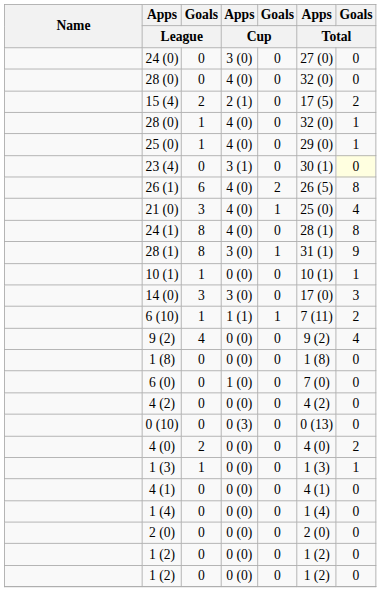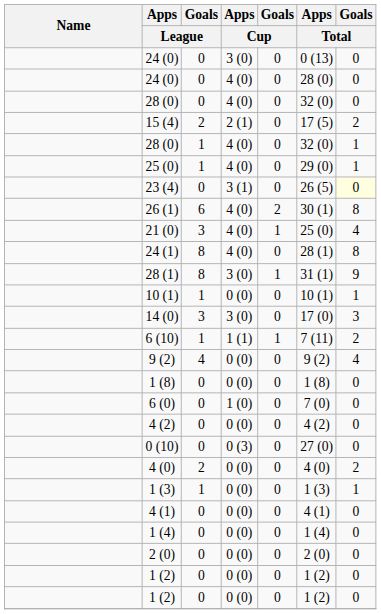 <table class="wikitable sortable" style="text-align:center">
 <tr>
 <th rowspan="2" width="155">Name</th>
 <th>Apps</th>
 <th>Goals</th>
 <th>Apps</th>
 <th>Goals</th>
 <th>Apps</th>
 <th>Goals</th>
 </tr>
 <tr class="unsortable">
 <th colspan="2" width="55">League</th>
 <th colspan="2" width="55">Cup</th>
 <th colspan="2" width="55">Total</th>
 </tr>
 <tr>
 <td align="left"> </td>
 <td>24 (0)</td>
 <td>0</td>
 <td>3 (0)</td>
 <td>0</td>
-<td>27 (0)</td>
+<td>0 (13)</td>
+<td>0</td>
+</tr>
+<tr>
+<td align="left"> </td>
+<td>24 (0)</td>
+<td>0</td>
+<td>4 (0)</td>
+<td>0</td>
+<td>28 (0)</td>
 <td>0</td>
 </tr>
 <tr>
 <td align="left"> </td>
 <td>28 (0)</td>
 <td>0</td>
 <td>4 (0)</td>
 <td>0</td>
 <td>32 (0)</td>
 <td>0</td>
 </tr>
 <tr>
 <td align="left"> </td>
 <td>15 (4)</td>
 <td>2</td>
 <td>2 (1)</td>
 <td>0</td>
 <td>17 (5)</td>
 <td>2</td>
 </tr>
 <tr>
 <td align="left"> </td>
 <td>28 (0)</td>
 <td>1</td>
 <td>4 (0)</td>
 <td>0</td>
 <td>32 (0)</td>
 <td>1</td>
 </tr>
 <tr>
 <td align="left"> </td>
 <td>25 (0)</td>
 <td>1</td>
 <td>4 (0)</td>
 <td>0</td>
 <td>29 (0)</td>
 <td>1</td>
 </tr>
 <tr>
 <td align="left"> </td>
 <td>23 (4)</td>
 <td>0</td>
 <td>3 (1)</td>
 <td>0</td>
-<td>30 (1)</td>
+<td>26 (5)</td>
 <td style="background: lightyellow;">0</td>
 </tr>
 <tr>
 <td align="left"> </td>
 <td>26 (1)</td>
 <td>6</td>
 <td>4 (0)</td>
 <td>2</td>
-<td>26 (5)</td>
+<td>30 (1)</td>
 <td>8</td>
 </tr>
 <tr>
 <td align="left"> </td>
 <td>21 (0)</td>
 <td>3</td>
 <td>4 (0)</td>
 <td>1</td>
 <td>25 (0)</td>
 <td>4</td>
 </tr>
 <tr>
 <td align="left"> </td>
 <td>24 (1)</td>
 <td>8</td>
 <td>4 (0)</td>
 <td>0</td>
 <td>28 (1)</td>
 <td>8</td>
 </tr>
 <tr>
 <td align="left"> </td>
 <td>28 (1)</td>
 <td>8</td>
 <td>3 (0)</td>
 <td>1</td>
 <td>31 (1)</td>
 <td>9</td>
 </tr>
 <tr>
 <td align="left"> </td>
 <td>10 (1)</td>
 <td>1</td>
 <td>0 (0)</td>
 <td>0</td>
 <td>10 (1)</td>
 <td>1</td>
 </tr>
 <tr>
 <td align="left"> </td>
 <td>14 (0)</td>
 <td>3</td>
 <td>3 (0)</td>
 <td>0</td>
 <td>17 (0)</td>
 <td>3</td>
 </tr>
 <tr>
 <td align="left"> </td>
 <td>6 (10)</td>
 <td>1</td>
 <td>1 (1)</td>
 <td>1</td>
 <td>7 (11)</td>
 <td>2</td>
 </tr>
 <tr>
 <td align="left"> </td>
 <td>9 (2)</td>
 <td>4</td>
 <td>0 (0)</td>
 <td>0</td>
 <td>9 (2)</td>
 <td>4</td>
 </tr>
 <tr>
 <td align="left"> </td>
 <td>1 (8)</td>
 <td>0</td>
 <td>0 (0)</td>
 <td>0</td>
 <td>1 (8)</td>
 <td>0</td>
 </tr>
 <tr>
 <td align="left"> </td>
 <td>6 (0)</td>
 <td>0</td>
 <td>1 (0)</td>
 <td>0</td>
 <td>7 (0)</td>
 <td>0</td>
 </tr>
 <tr>
 <td align="left"> </td>
 <td>4 (2)</td>
 <td>0</td>
 <td>0 (0)</td>
 <td>0</td>
 <td>4 (2)</td>
 <td>0</td>
 </tr>
 <tr>
 <td align="left"> </td>
 <td>0 (10)</td>
 <td>0</td>
 <td>0 (3)</td>
 <td>0</td>
-<td>0 (13)</td>
+<td>27 (0)</td>
 <td>0</td>
 </tr>
 <tr>
 <td align="left"> </td>
 <td>4 (0)</td>
 <td>2</td>
 <td>0 (0)</td>
 <td>0</td>
 <td>4 (0)</td>
 <td>2</td>
 </tr>
 <tr>
 <td align="left"> </td>
 <td>1 (3)</td>
 <td>1</td>
 <td>0 (0)</td>
 <td>0</td>
 <td>1 (3)</td>
 <td>1</td>
 </tr>
 <tr>
 <td align="left"> </td>
 <td>4 (1)</td>
 <td>0</td>
 <td>0 (0)</td>
 <td>0</td>
 <td>4 (1)</td>
 <td>0</td>
 </tr>
 <tr>
 <td align="left"> </td>
 <td>1 (4)</td>
 <td>0</td>
 <td>0 (0)</td>
 <td>0</td>
 <td>1 (4)</td>
 <td>0</td>
 </tr>
 <tr>
 <td align="left"> </td>
 <td>2 (0)</td>
 <td>0</td>
 <td>0 (0)</td>
 <td>0</td>
 <td>2 (0)</td>
 <td>0</td>
 </tr>
 <tr>
 <td align="left"> </td>
 <td>1 (2)</td>
 <td>0</td>
 <td>0 (0)</td>
 <td>0</td>
 <td>1 (2)</td>
 <td>0</td>
 </tr>
 <tr>
 <td align="left"> </td>
 <td>1 (2)</td>
 <td>0</td>
 <td>0 (0)</td>
 <td>0</td>
 <td>1 (2)</td>
 <td>0</td>
 </tr>
 <tr>
 </tr>
 </table>
